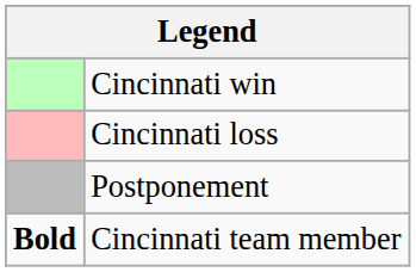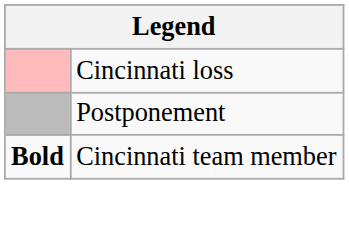 <table class="wikitable" style="font-size:90%">
 <tr>
 <th colspan="2">Legend</th>
-</tr>
-<tr>
-<td bgcolor="#bbffbb"> </td>
-<td>Cincinnati win</td>
 </tr>
 <tr>
 <td bgcolor="#ffbbbb"> </td>
 <td>Cincinnati loss</td>
 </tr>
 <tr>
 <td bgcolor="#bbbbbb"> </td>
 <td>Postponement</td>
 </tr>
 <tr>
 <td><strong>Bold</strong></td>
 <td>Cincinnati team member</td>
 </tr>
 </table>
